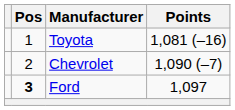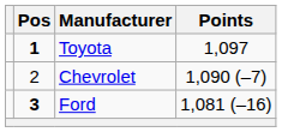 <table class="wikitable" style="font-size: 95%">
 <tr>
 <th></th>
 <th>Pos</th>
 <th>Manufacturer</th>
 <th>Points</th>
 </tr>
 <tr>
 <td align="left"></td>
-<td style="text-align:center;">1</td>
+<td style="text-align:center;"><strong>1</strong></td>
 <td><a href='#'>Toyota</a></td>
-<td style="text-align:center;">1,081 (–16)</td>
+<td style="text-align:center;">1,097</td>
 </tr>
 <tr>
 <td align="left"></td>
 <td style="text-align:center;">2</td>
 <td><a href='#'>Chevrolet</a></td>
 <td style="text-align:center;">1,090 (–7)</td>
 </tr>
 <tr>
 <td align="left"></td>
 <td style="text-align:center;"><strong>3</strong></td>
 <td><a href='#'>Ford</a></td>
-<td style="text-align:center;">1,097</td>
+<td style="text-align:center;">1,081 (–16)</td>
 </tr>
 <tr class="sortbottom">
 <th colspan="9"></th>
 </tr>
 </table>
